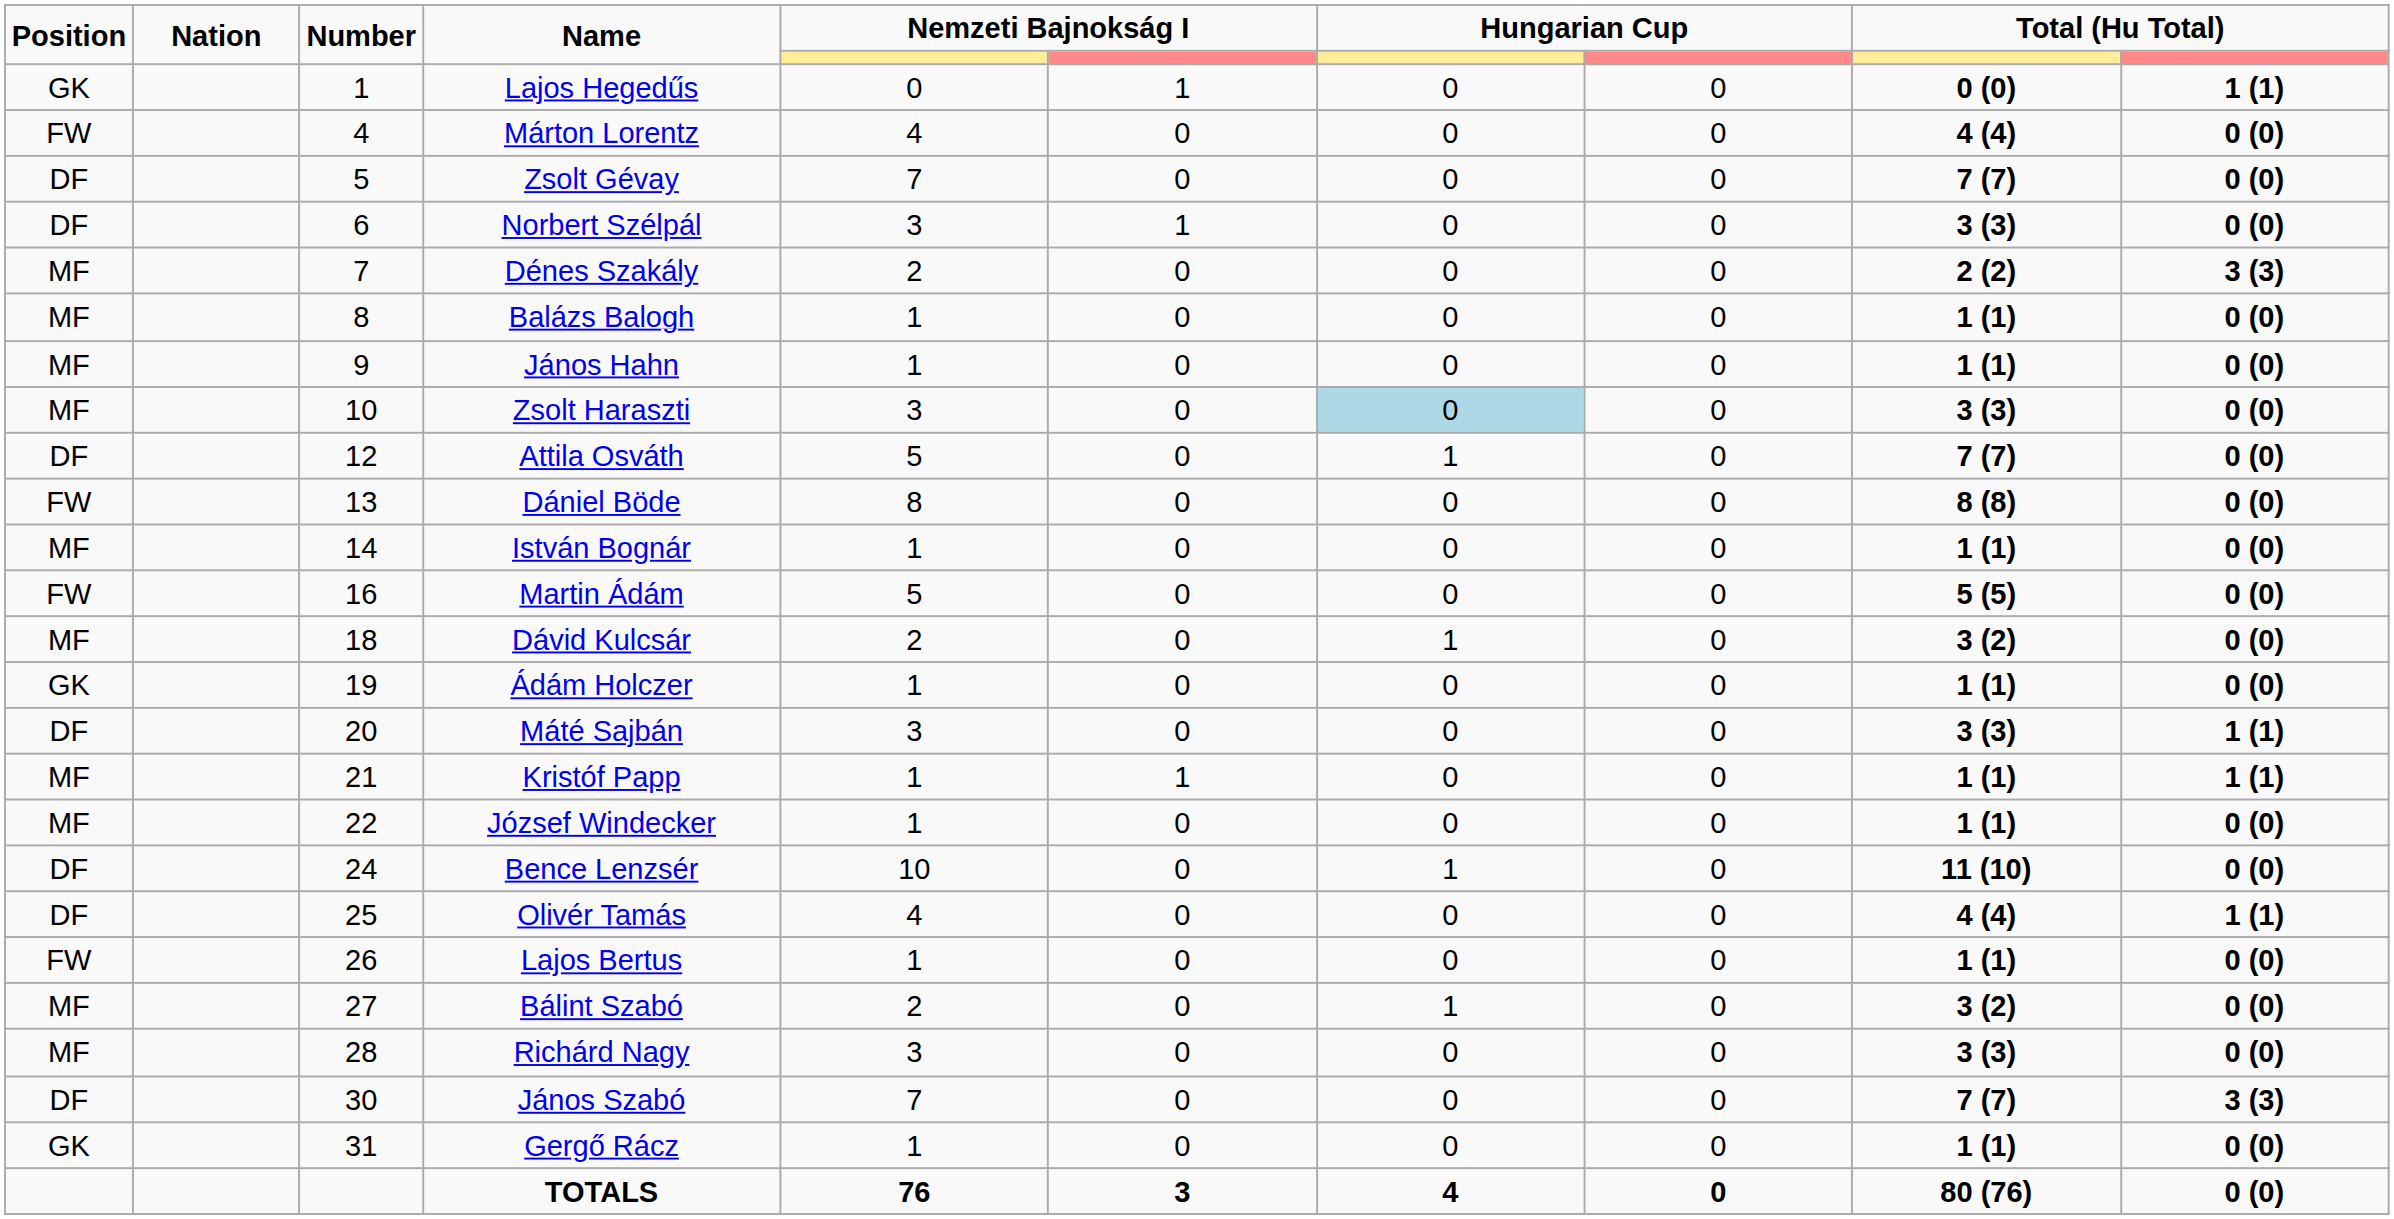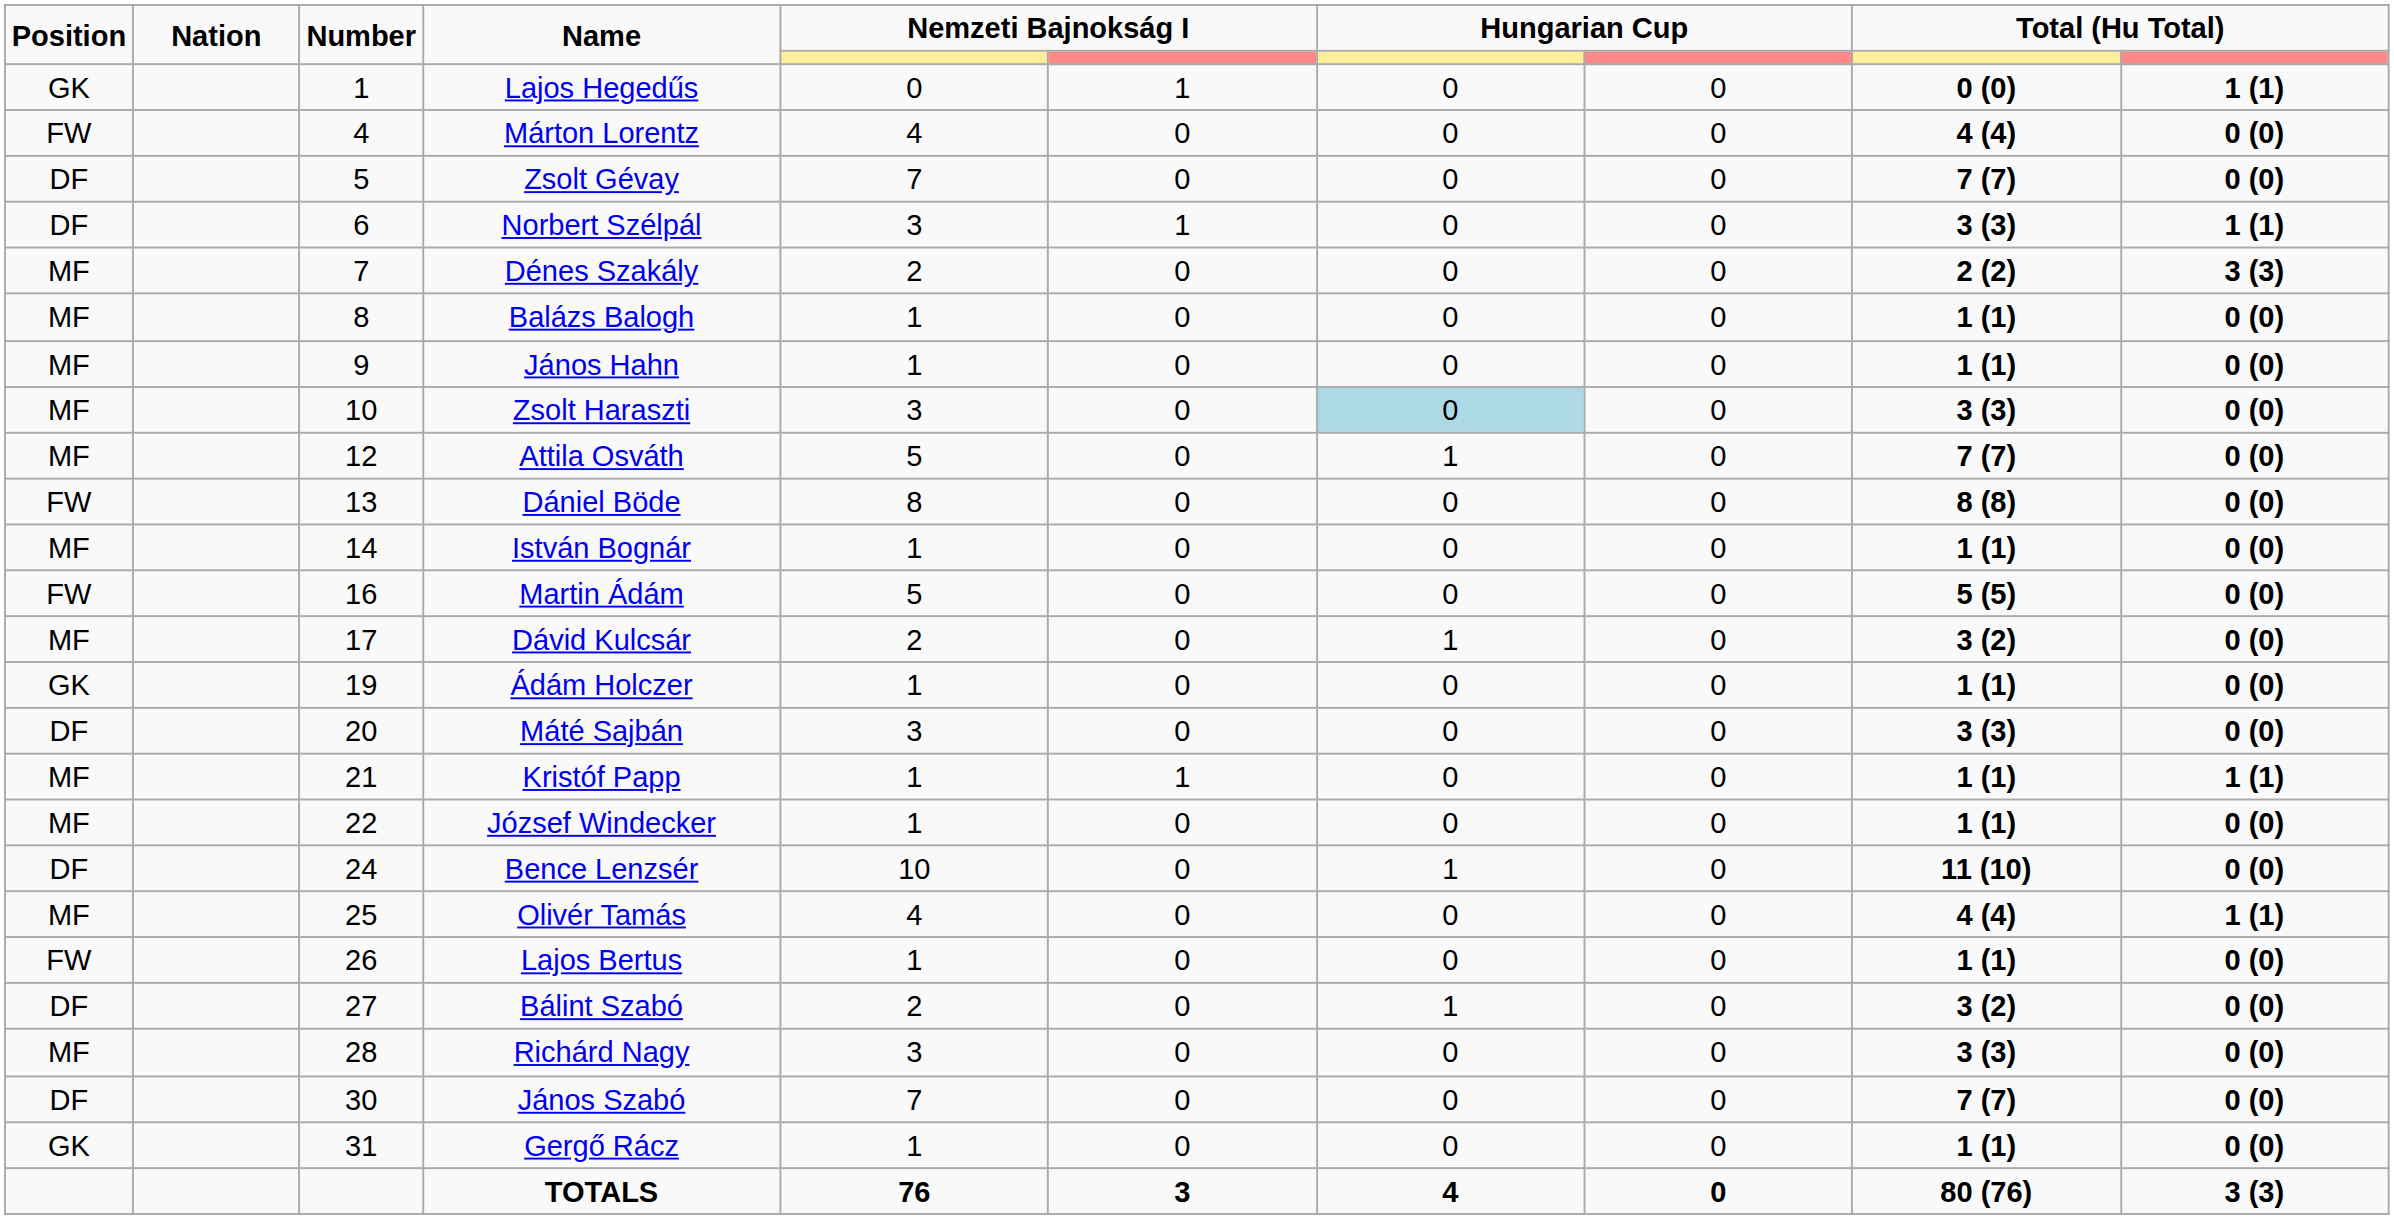 <table class="wikitable" style="font-size: 95%; text-align: center;">
 <tr style="text-align:center;">
 <td rowspan="2"  style="width:5%; "><strong>Position</strong></td>
 <td rowspan="2"  style="width:7%; "><strong>Nation</strong></td>
 <td rowspan="2"  style="width:5%; "><strong>Number</strong></td>
 <td rowspan="2"  style="width:15%; "><strong>Name</strong></td>
 <td colspan="2"><strong>Nemzeti Bajnokság I</strong></td>
 <td colspan="2"><strong>Hungarian Cup</strong></td>
 <td colspan="2"><strong>Total (Hu Total)</strong></td>
 </tr>
 <tr>
 <th style="width:60px; background:#fe9;"></th>
 <th style="width:60px; background:#ff8888;"></th>
 <th style="width:60px; background:#fe9;"></th>
 <th style="width:60px; background:#ff8888;"></th>
 <th style="width:60px; background:#fe9;"></th>
 <th style="width:60px; background:#ff8888;"></th>
 </tr>
 <tr>
 <td>GK</td>
 <td></td>
 <td>1</td>
 <td><a href='#'>Lajos Hegedűs</a></td>
 <td>0</td>
 <td>1</td>
 <td>0</td>
 <td>0</td>
 <td><strong>0 (0)</strong></td>
 <td><strong>1 (1)</strong></td>
 </tr>
 <tr>
 <td>FW</td>
 <td></td>
 <td>4</td>
 <td><a href='#'>Márton Lorentz</a></td>
 <td>4</td>
 <td>0</td>
 <td>0</td>
 <td>0</td>
 <td><strong>4 (4)</strong></td>
 <td><strong>0 (0)</strong></td>
 </tr>
 <tr>
 <td>DF</td>
 <td></td>
 <td>5</td>
 <td><a href='#'>Zsolt Gévay</a></td>
 <td>7</td>
 <td>0</td>
 <td>0</td>
 <td>0</td>
 <td><strong>7 (7)</strong></td>
 <td><strong>0 (0)</strong></td>
 </tr>
 <tr>
 <td>DF</td>
 <td></td>
 <td>6</td>
 <td><a href='#'>Norbert Szélpál</a></td>
 <td>3</td>
 <td>1</td>
 <td>0</td>
 <td>0</td>
 <td><strong>3 (3)</strong></td>
-<td><strong>0 (0)</strong></td>
+<td><strong>1 (1)</strong></td>
 </tr>
 <tr>
 <td>MF</td>
 <td></td>
 <td>7</td>
 <td><a href='#'>Dénes Szakály</a></td>
 <td>2</td>
 <td>0</td>
 <td>0</td>
 <td>0</td>
 <td><strong>2 (2)</strong></td>
 <td><strong>3 (3)</strong></td>
 </tr>
 <tr>
 <td>MF</td>
 <td></td>
 <td>8</td>
 <td><a href='#'>Balázs Balogh</a></td>
 <td>1</td>
 <td>0</td>
 <td>0</td>
 <td>0</td>
 <td><strong>1 (1)</strong></td>
 <td><strong>0 (0)</strong></td>
 </tr>
 <tr>
 <td>MF</td>
 <td></td>
 <td>9</td>
 <td><a href='#'>János Hahn</a></td>
 <td>1</td>
 <td>0</td>
 <td>0</td>
 <td>0</td>
 <td><strong>1 (1)</strong></td>
 <td><strong>0 (0)</strong></td>
 </tr>
 <tr>
 <td>MF</td>
 <td></td>
 <td>10</td>
 <td><a href='#'>Zsolt Haraszti</a></td>
 <td>3</td>
 <td>0</td>
 <td style="background: lightblue;">0</td>
 <td>0</td>
 <td><strong>3 (3)</strong></td>
 <td><strong>0 (0)</strong></td>
 </tr>
 <tr>
-<td>DF</td>
+<td>MF</td>
 <td></td>
 <td>12</td>
 <td><a href='#'>Attila Osváth</a></td>
 <td>5</td>
 <td>0</td>
 <td>1</td>
 <td>0</td>
 <td><strong>7 (7)</strong></td>
 <td><strong>0 (0)</strong></td>
 </tr>
 <tr>
 <td>FW</td>
 <td></td>
 <td>13</td>
 <td><a href='#'>Dániel Böde</a></td>
 <td>8</td>
 <td>0</td>
 <td>0</td>
 <td>0</td>
 <td><strong>8 (8)</strong></td>
 <td><strong>0 (0)</strong></td>
 </tr>
 <tr>
 <td>MF</td>
 <td></td>
 <td>14</td>
 <td><a href='#'>István Bognár</a></td>
 <td>1</td>
 <td>0</td>
 <td>0</td>
 <td>0</td>
 <td><strong>1 (1)</strong></td>
 <td><strong>0 (0)</strong></td>
 </tr>
 <tr>
 <td>FW</td>
 <td></td>
 <td>16</td>
 <td><a href='#'>Martin Ádám</a></td>
 <td>5</td>
 <td>0</td>
 <td>0</td>
 <td>0</td>
 <td><strong>5 (5)</strong></td>
 <td><strong>0 (0)</strong></td>
 </tr>
 <tr>
 <td>MF</td>
 <td></td>
-<td>18</td>
+<td>17</td>
 <td><a href='#'>Dávid Kulcsár</a></td>
 <td>2</td>
 <td>0</td>
 <td>1</td>
 <td>0</td>
 <td><strong>3 (2)</strong></td>
 <td><strong>0 (0)</strong></td>
 </tr>
 <tr>
 <td>GK</td>
 <td></td>
 <td>19</td>
 <td><a href='#'>Ádám Holczer</a></td>
 <td>1</td>
 <td>0</td>
 <td>0</td>
 <td>0</td>
 <td><strong>1 (1)</strong></td>
 <td><strong>0 (0)</strong></td>
 </tr>
 <tr>
 <td>DF</td>
 <td></td>
 <td>20</td>
 <td><a href='#'>Máté Sajbán</a></td>
 <td>3</td>
 <td>0</td>
 <td>0</td>
 <td>0</td>
 <td><strong>3 (3)</strong></td>
-<td><strong>1 (1)</strong></td>
+<td><strong>0 (0)</strong></td>
 </tr>
 <tr>
 <td>MF</td>
 <td></td>
 <td>21</td>
 <td><a href='#'>Kristóf Papp</a></td>
 <td>1</td>
 <td>1</td>
 <td>0</td>
 <td>0</td>
 <td><strong>1 (1)</strong></td>
 <td><strong>1 (1)</strong></td>
 </tr>
 <tr>
 <td>MF</td>
 <td></td>
 <td>22</td>
 <td><a href='#'>József Windecker</a></td>
 <td>1</td>
 <td>0</td>
 <td>0</td>
 <td>0</td>
 <td><strong>1 (1)</strong></td>
 <td><strong>0 (0)</strong></td>
 </tr>
 <tr>
 <td>DF</td>
 <td></td>
 <td>24</td>
 <td><a href='#'>Bence Lenzsér</a></td>
 <td>10</td>
 <td>0</td>
 <td>1</td>
 <td>0</td>
 <td><strong>11 (10)</strong></td>
 <td><strong>0 (0)</strong></td>
 </tr>
 <tr>
-<td>DF</td>
+<td>MF</td>
 <td></td>
 <td>25</td>
 <td><a href='#'>Olivér Tamás</a></td>
 <td>4</td>
 <td>0</td>
 <td>0</td>
 <td>0</td>
 <td><strong>4 (4)</strong></td>
 <td><strong>1 (1)</strong></td>
 </tr>
 <tr>
 <td>FW</td>
 <td></td>
 <td>26</td>
 <td><a href='#'>Lajos Bertus</a></td>
 <td>1</td>
 <td>0</td>
 <td>0</td>
 <td>0</td>
 <td><strong>1 (1)</strong></td>
 <td><strong>0 (0)</strong></td>
 </tr>
 <tr>
-<td>MF</td>
+<td>DF</td>
 <td></td>
 <td>27</td>
 <td><a href='#'>Bálint Szabó</a></td>
 <td>2</td>
 <td>0</td>
 <td>1</td>
 <td>0</td>
 <td><strong>3 (2)</strong></td>
 <td><strong>0 (0)</strong></td>
 </tr>
 <tr>
 <td>MF</td>
 <td></td>
 <td>28</td>
 <td><a href='#'>Richárd Nagy</a></td>
 <td>3</td>
 <td>0</td>
 <td>0</td>
 <td>0</td>
 <td><strong>3 (3)</strong></td>
 <td><strong>0 (0)</strong></td>
 </tr>
 <tr>
 <td>DF</td>
 <td></td>
 <td>30</td>
 <td><a href='#'>János Szabó</a></td>
 <td>7</td>
 <td>0</td>
 <td>0</td>
 <td>0</td>
 <td><strong>7 (7)</strong></td>
-<td><strong>3 (3)</strong></td>
+<td><strong>0 (0)</strong></td>
 </tr>
 <tr>
 <td>GK</td>
 <td></td>
 <td>31</td>
 <td><a href='#'>Gergő Rácz</a></td>
 <td>1</td>
 <td>0</td>
 <td>0</td>
 <td>0</td>
 <td><strong>1 (1)</strong></td>
 <td><strong>0 (0)</strong></td>
 </tr>
 <tr>
 <td></td>
 <td></td>
 <td></td>
 <td><strong>TOTALS</strong></td>
 <td><strong>76</strong></td>
 <td><strong>3</strong></td>
 <td><strong>4</strong></td>
 <td><strong>0</strong></td>
 <td><strong>80 (76)</strong></td>
-<td><strong>0 (0)</strong></td>
+<td><strong>3 (3)</strong></td>
 </tr>
 </table>
